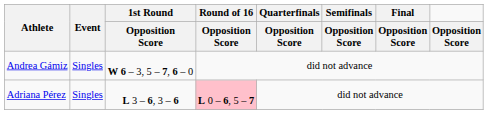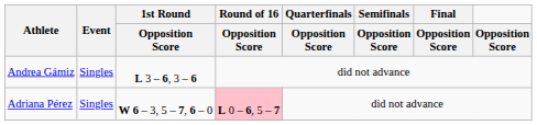 <table class="wikitable" style="font-size:90%;">
 <tr>
 <th rowspan=2>Athlete</th>
 <th rowspan=2>Event</th>
 <th>1st Round</th>
 <th>Round of 16</th>
 <th>Quarterfinals</th>
 <th>Semifinals</th>
 <th>Final</th>
 </tr>
 <tr>
 <th>Opposition<br>Score</th>
 <th>Opposition<br>Score</th>
 <th>Opposition<br>Score</th>
 <th>Opposition<br>Score</th>
 <th>Opposition<br>Score</th>
 <th>Opposition<br>Score</th>
 </tr>
 <tr>
 <td><a href='#'>Andrea Gámiz</a></td>
 <td><a href='#'>Singles</a></td>
-<td align=center><br><strong>W</strong> <strong>6</strong> – 3, 5 – <strong>7</strong>, <strong>6</strong> – 0</td>
+<td align=center><br><strong>L</strong> 3 – <strong>6</strong>, 3 – <strong>6</strong></td>
 <td style="text-align:center;" colspan="7">did not advance</td>
 </tr>
 <tr>
 <td><a href='#'>Adriana Pérez</a></td>
 <td><a href='#'>Singles</a></td>
-<td align=center><br><strong>L</strong> 3 – <strong>6</strong>, 3 – <strong>6</strong></td>
+<td align=center><br><strong>W</strong> <strong>6</strong> – 3, 5 – <strong>7</strong>, <strong>6</strong> – 0</td>
 <td align=center style="background: pink;"><br><strong>L</strong> 0 – <strong>6</strong>, 5 – <strong>7</strong></td>
 <td style="text-align:center;" colspan="7">did not advance</td>
 </tr>
 </table>
